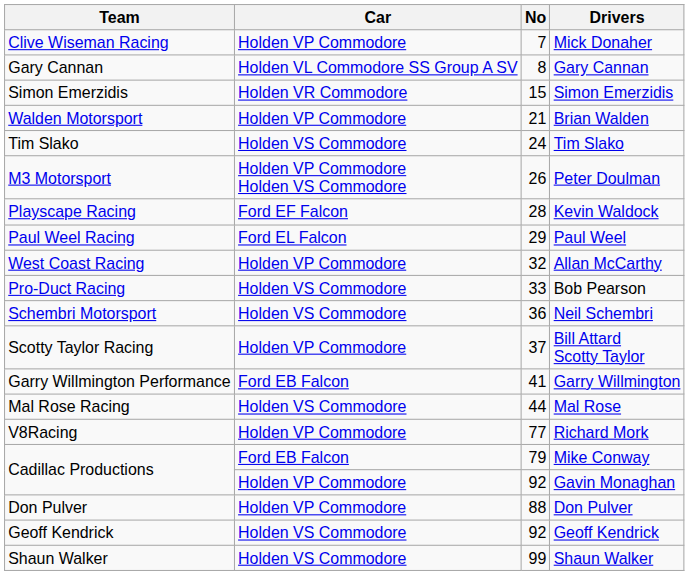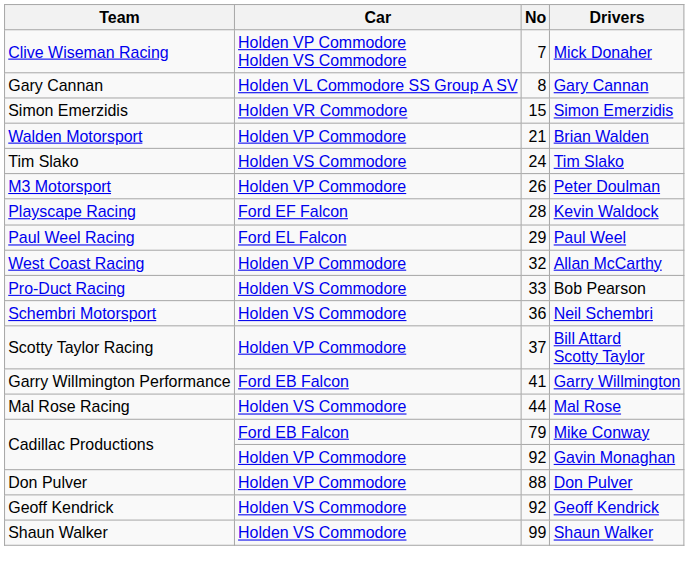 <table class="wikitable" style="font-size: 95%;">
 <tr>
 <th>Team</th>
 <th>Car</th>
 <th>No</th>
 <th>Drivers</th>
 </tr>
 <tr>
 <td><a href='#'>Clive Wiseman Racing</a></td>
-<td><a href='#'>Holden VP Commodore</a></td>
+<td><a href='#'>Holden VP Commodore</a><br><a href='#'>Holden VS Commodore</a></td>
 <td align="right">7</td>
 <td> <a href='#'>Mick Donaher</a></td>
 </tr>
 <tr>
 <td>Gary Cannan</td>
 <td><a href='#'>Holden VL Commodore SS Group A SV</a></td>
 <td align="right">8</td>
 <td> <a href='#'>Gary Cannan</a></td>
 </tr>
 <tr>
 <td>Simon Emerzidis</td>
 <td><a href='#'>Holden VR Commodore</a></td>
 <td align="right">15</td>
 <td> <a href='#'>Simon Emerzidis</a></td>
 </tr>
 <tr>
 <td><a href='#'>Walden Motorsport</a></td>
 <td><a href='#'>Holden VP Commodore</a></td>
 <td align="right">21</td>
 <td> <a href='#'>Brian Walden</a></td>
 </tr>
 <tr>
 <td>Tim Slako</td>
 <td><a href='#'>Holden VS Commodore</a></td>
 <td align="right">24</td>
 <td> <a href='#'>Tim Slako</a></td>
 </tr>
 <tr>
 <td><a href='#'>M3 Motorsport</a></td>
-<td><a href='#'>Holden VP Commodore</a><br><a href='#'>Holden VS Commodore</a></td>
+<td><a href='#'>Holden VP Commodore</a></td>
 <td align="right">26</td>
 <td> <a href='#'>Peter Doulman</a></td>
 </tr>
 <tr>
 <td><a href='#'>Playscape Racing</a></td>
 <td><a href='#'>Ford EF Falcon</a></td>
 <td align="right">28</td>
 <td> <a href='#'>Kevin Waldock</a></td>
 </tr>
 <tr>
 <td><a href='#'>Paul Weel Racing</a></td>
 <td><a href='#'>Ford EL Falcon</a></td>
 <td align="right">29</td>
 <td> <a href='#'>Paul Weel</a></td>
 </tr>
 <tr>
 <td><a href='#'>West Coast Racing</a></td>
 <td><a href='#'>Holden VP Commodore</a></td>
 <td align="right">32</td>
 <td> <a href='#'>Allan McCarthy</a></td>
 </tr>
 <tr>
 <td><a href='#'>Pro-Duct Racing</a></td>
 <td><a href='#'>Holden VS Commodore</a></td>
 <td align="right">33</td>
 <td> Bob Pearson</td>
 </tr>
 <tr>
 <td><a href='#'>Schembri Motorsport</a></td>
 <td><a href='#'>Holden VS Commodore</a></td>
 <td align="right">36</td>
 <td> <a href='#'>Neil Schembri</a></td>
 </tr>
 <tr>
 <td>Scotty Taylor Racing</td>
 <td><a href='#'>Holden VP Commodore</a></td>
 <td align="right">37</td>
 <td> <a href='#'>Bill Attard</a><br> <a href='#'>Scotty Taylor</a></td>
 </tr>
 <tr>
 <td>Garry Willmington Performance</td>
 <td><a href='#'>Ford EB Falcon</a></td>
 <td align="right">41</td>
 <td> <a href='#'>Garry Willmington</a></td>
 </tr>
 <tr>
 <td>Mal Rose Racing</td>
 <td><a href='#'>Holden VS Commodore</a></td>
 <td align="right">44</td>
 <td> <a href='#'>Mal Rose</a></td>
 </tr>
 <tr>
-<td>V8Racing</td>
-<td><a href='#'>Holden VP Commodore</a></td>
-<td align="right">77</td>
-<td> <a href='#'>Richard Mork</a></td>
-</tr>
-<tr>
 <td rowspan=2>Cadillac Productions</td>
 <td><a href='#'>Ford EB Falcon</a></td>
 <td align="right">79</td>
 <td> <a href='#'>Mike Conway</a></td>
 </tr>
 <tr>
 <td><a href='#'>Holden VP Commodore</a></td>
 <td align="right">92</td>
 <td> <a href='#'>Gavin Monaghan</a></td>
 </tr>
 <tr>
 <td>Don Pulver</td>
 <td><a href='#'>Holden VP Commodore</a></td>
 <td align="right">88</td>
 <td> <a href='#'>Don Pulver</a></td>
 </tr>
 <tr>
 <td>Geoff Kendrick</td>
 <td><a href='#'>Holden VS Commodore</a></td>
 <td align="right">92</td>
 <td> <a href='#'>Geoff Kendrick</a></td>
 </tr>
 <tr>
 <td>Shaun Walker</td>
 <td><a href='#'>Holden VS Commodore</a></td>
 <td align="right">99</td>
 <td> <a href='#'>Shaun Walker</a></td>
 </tr>
 </table>
